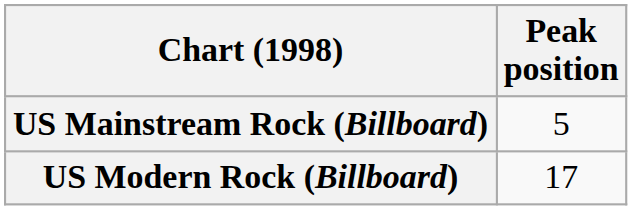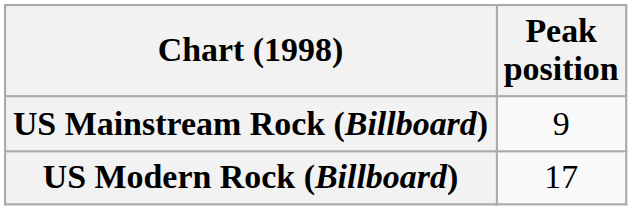 <table class="wikitable sortable plainrowheaders">
 <tr>
 <th>Chart (1998)</th>
 <th>Peak<br>position</th>
 </tr>
 <tr>
 <th scope="row">US Mainstream Rock (<em>Billboard</em>)</th>
-<td style="text-align:center;">5</td>
+<td style="text-align:center;">9</td>
 </tr>
 <tr>
 <th scope="row">US Modern Rock (<em>Billboard</em>)</th>
 <td style="text-align:center;">17</td>
 </tr>
 </table>
